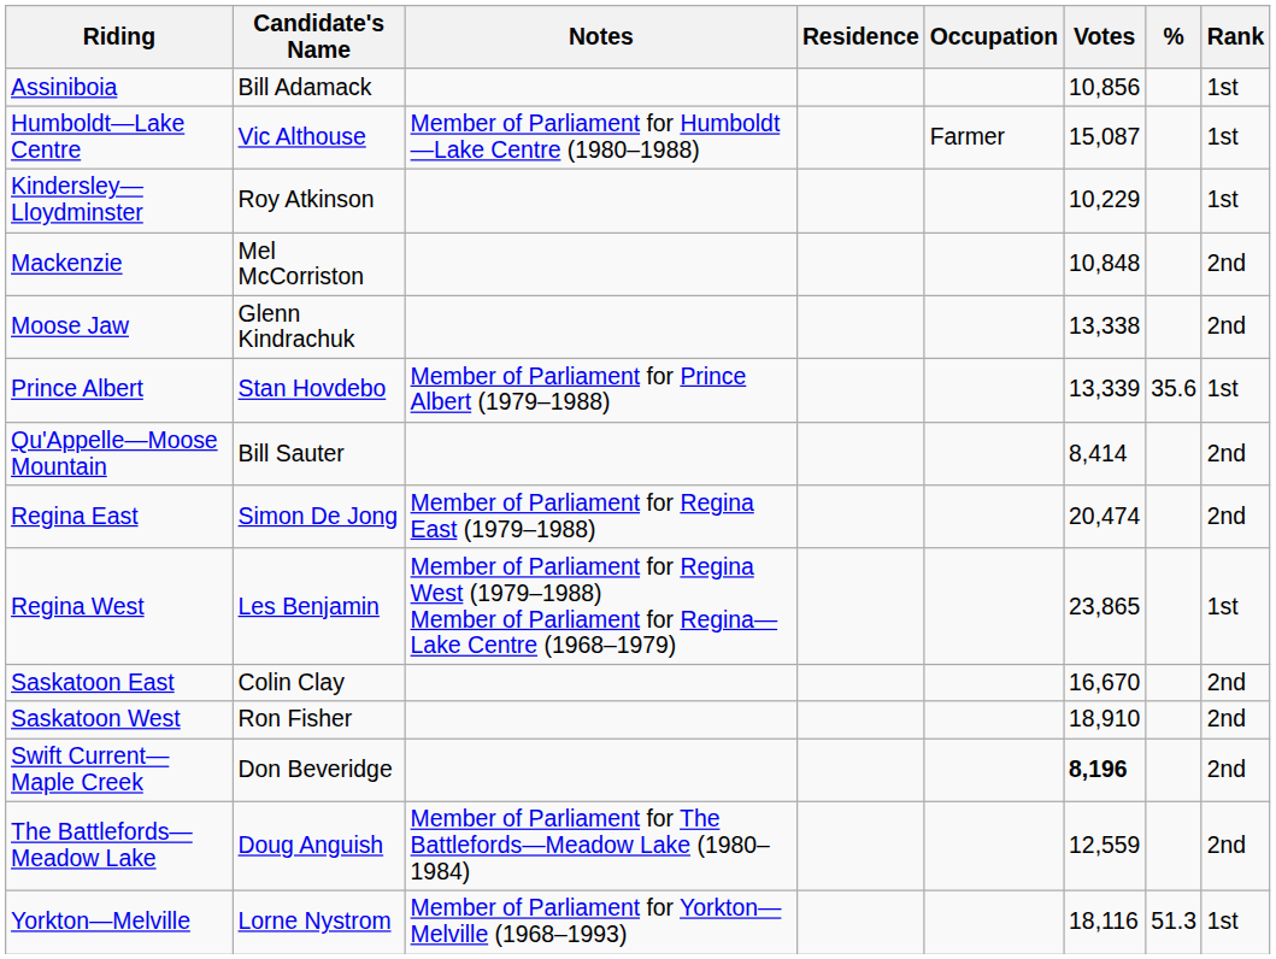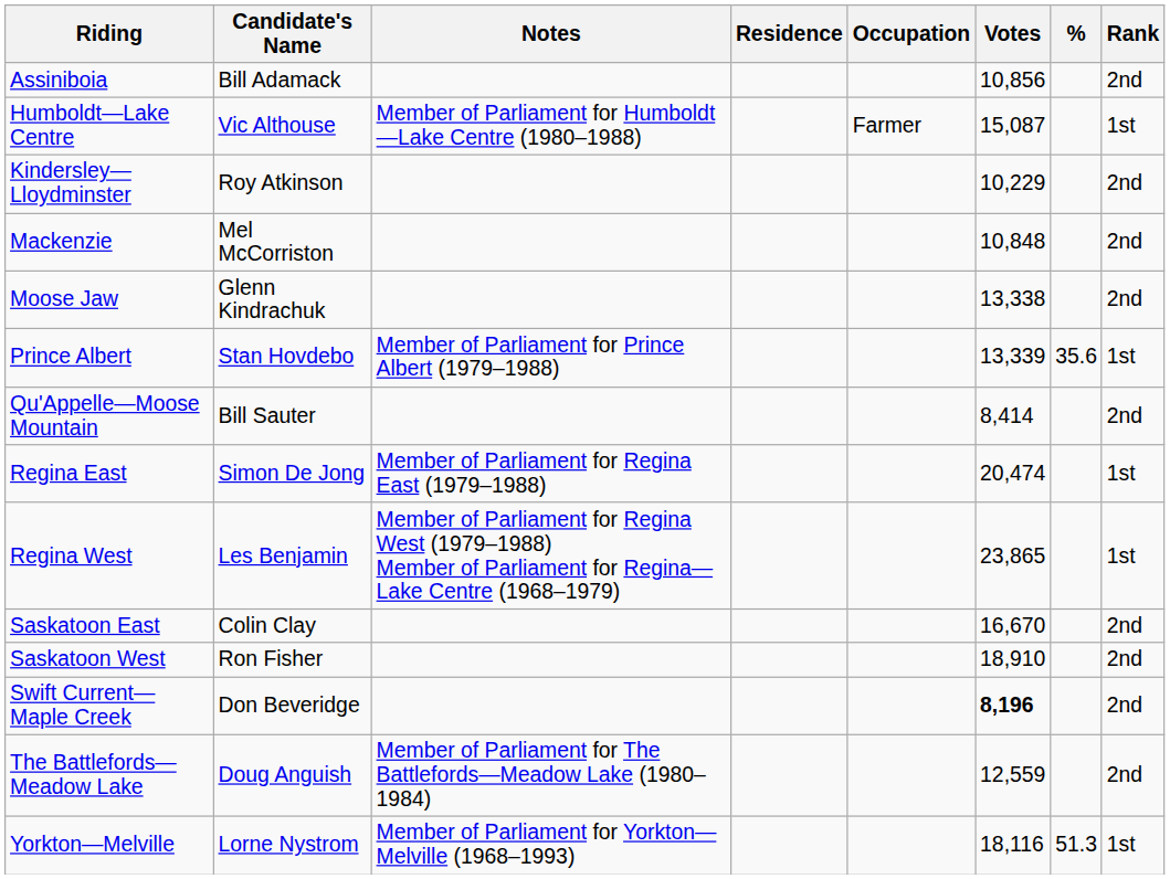 <table class="wikitable sortable">
 <tr>
 <th>Riding<br></th>
 <th>Candidate's Name</th>
 <th>Notes</th>
 <th>Residence</th>
 <th>Occupation</th>
 <th>Votes</th>
 <th>%</th>
 <th>Rank</th>
 </tr>
 <tr>
 <td><a href='#'>Assiniboia</a></td>
 <td>Bill Adamack</td>
 <td></td>
 <td></td>
 <td></td>
 <td>10,856</td>
 <td></td>
-<td>1st</td>
+<td>2nd</td>
 </tr>
 <tr>
 <td><a href='#'>Humboldt—Lake Centre</a></td>
 <td><a href='#'>Vic Althouse</a></td>
 <td><a href='#'>Member of Parliament</a> for <a href='#'>Humboldt—Lake Centre</a> (1980–1988)</td>
 <td></td>
 <td>Farmer</td>
 <td>15,087</td>
 <td></td>
 <td>1st</td>
 </tr>
 <tr>
 <td><a href='#'>Kindersley—Lloydminster</a></td>
 <td>Roy Atkinson</td>
 <td></td>
 <td></td>
 <td></td>
 <td>10,229</td>
 <td></td>
-<td>1st</td>
+<td>2nd</td>
 </tr>
 <tr>
 <td><a href='#'>Mackenzie</a></td>
 <td>Mel McCorriston</td>
 <td></td>
 <td></td>
 <td></td>
 <td>10,848</td>
 <td></td>
 <td>2nd</td>
 </tr>
 <tr>
 <td><a href='#'>Moose Jaw</a></td>
 <td>Glenn Kindrachuk</td>
 <td></td>
 <td></td>
 <td></td>
 <td>13,338</td>
 <td></td>
 <td>2nd</td>
 </tr>
 <tr>
 <td><a href='#'>Prince Albert</a></td>
 <td><a href='#'>Stan Hovdebo</a></td>
 <td><a href='#'>Member of Parliament</a> for <a href='#'>Prince Albert</a> (1979–1988)</td>
 <td></td>
 <td></td>
 <td>13,339</td>
 <td>35.6</td>
 <td>1st</td>
 </tr>
 <tr>
 <td><a href='#'>Qu'Appelle—Moose Mountain</a></td>
 <td>Bill Sauter</td>
 <td></td>
 <td></td>
 <td></td>
 <td>8,414</td>
 <td></td>
 <td>2nd</td>
 </tr>
 <tr>
 <td><a href='#'>Regina East</a></td>
 <td><a href='#'>Simon De Jong</a></td>
 <td><a href='#'>Member of Parliament</a> for <a href='#'>Regina East</a> (1979–1988)</td>
 <td></td>
 <td></td>
 <td>20,474</td>
 <td></td>
-<td>2nd</td>
+<td>1st</td>
 </tr>
 <tr>
 <td><a href='#'>Regina West</a></td>
 <td><a href='#'>Les Benjamin</a></td>
 <td><a href='#'>Member of Parliament</a> for <a href='#'>Regina West</a> (1979–1988) <br> <a href='#'>Member of Parliament</a> for <a href='#'>Regina—Lake Centre</a> (1968–1979)</td>
 <td></td>
 <td></td>
 <td>23,865</td>
 <td></td>
 <td>1st</td>
 </tr>
 <tr>
 <td><a href='#'>Saskatoon East</a></td>
 <td>Colin Clay</td>
 <td></td>
 <td></td>
 <td></td>
 <td>16,670</td>
 <td></td>
 <td>2nd</td>
 </tr>
 <tr>
 <td><a href='#'>Saskatoon West</a></td>
 <td>Ron Fisher</td>
 <td></td>
 <td></td>
 <td></td>
 <td>18,910</td>
 <td></td>
 <td>2nd</td>
 </tr>
 <tr>
 <td><a href='#'>Swift Current—Maple Creek</a></td>
 <td>Don Beveridge</td>
 <td></td>
 <td></td>
 <td></td>
 <td><strong>8,196</strong></td>
 <td></td>
 <td>2nd</td>
 </tr>
 <tr>
 <td><a href='#'>The Battlefords—Meadow Lake</a></td>
 <td><a href='#'>Doug Anguish</a></td>
 <td><a href='#'>Member of Parliament</a> for <a href='#'>The Battlefords—Meadow Lake</a> (1980–1984)</td>
 <td></td>
 <td></td>
 <td>12,559</td>
 <td></td>
 <td>2nd</td>
 </tr>
 <tr>
 <td><a href='#'>Yorkton—Melville</a></td>
 <td><a href='#'>Lorne Nystrom</a></td>
 <td><a href='#'>Member of Parliament</a> for <a href='#'>Yorkton—Melville</a> (1968–1993)</td>
 <td></td>
 <td></td>
 <td>18,116</td>
 <td>51.3</td>
 <td>1st</td>
 </tr>
 </table>
